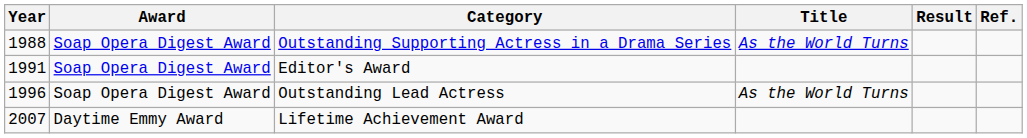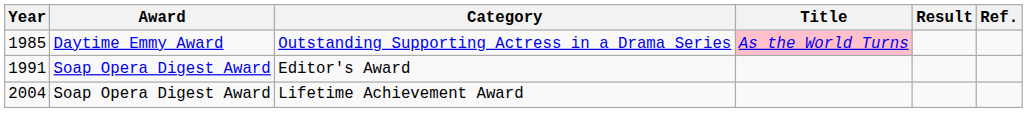 <table class="wikitable">
 <tr>
 <th>Year</th>
 <th>Award</th>
 <th>Category</th>
 <th>Title</th>
 <th>Result</th>
 <th>Ref.</th>
 </tr>
 <tr>
-<td>1988</td>
-<td><a href='#'>Soap Opera Digest Award</a></td>
+<td>1985</td>
+<td><a href='#'>Daytime Emmy Award</a></td>
 <td><a href='#'>Outstanding Supporting Actress in a Drama Series</a></td>
-<td><em><a href='#'>As the World Turns</a></em></td>
+<td style="background: pink;"><em><a href='#'>As the World Turns</a></em></td>
 <td></td>
 <td></td>
 </tr>
 <tr>
 <td>1991</td>
 <td><a href='#'>Soap Opera Digest Award</a></td>
 <td>Editor's Award</td>
 <td></td>
 <td></td>
 <td></td>
 </tr>
 <tr>
-<td>1996</td>
+<td>2004</td>
 <td>Soap Opera Digest Award</td>
-<td>Outstanding Lead Actress</td>
-<td><em>As the World Turns</em></td>
-<td></td>
-<td></td>
-</tr>
-<tr>
-<td>2007</td>
-<td>Daytime Emmy Award</td>
 <td>Lifetime Achievement Award</td>
 <td></td>
 <td></td>
 <td></td>
 </tr>
 </table>
